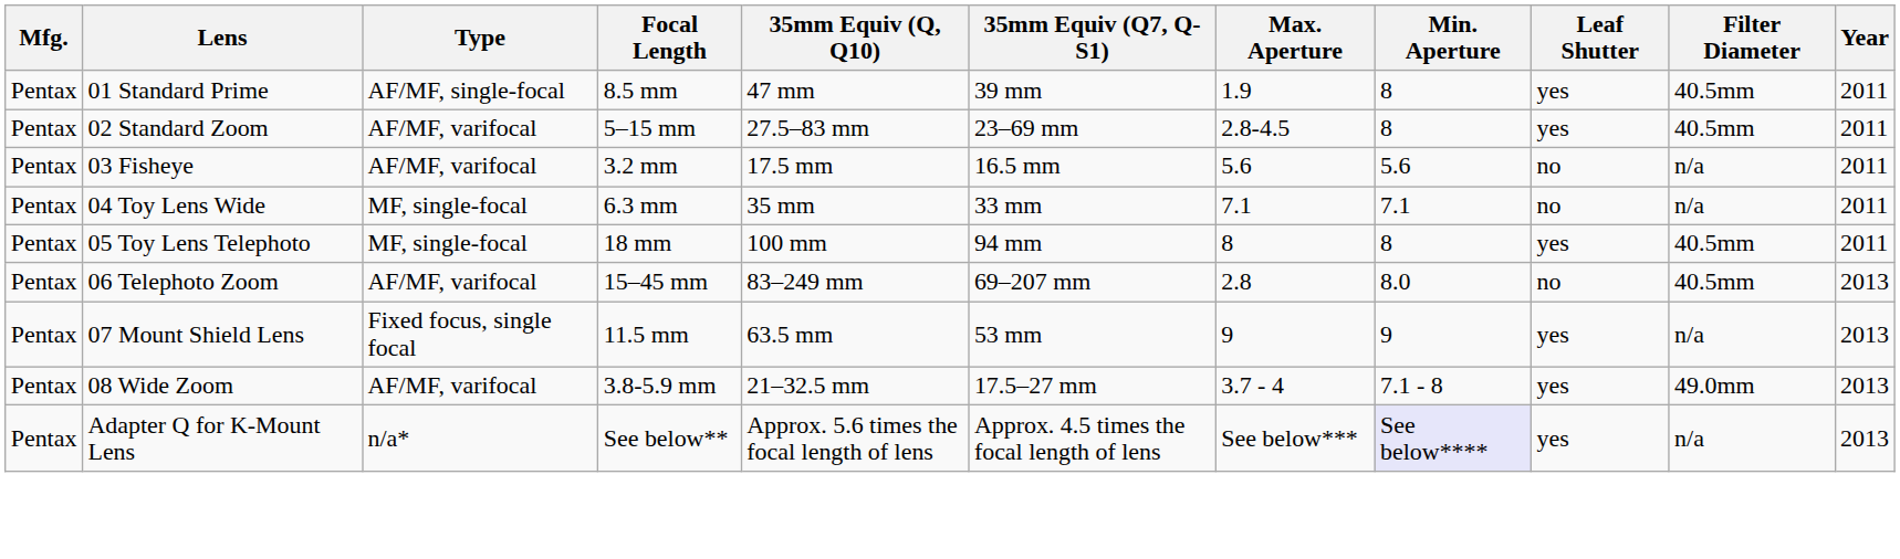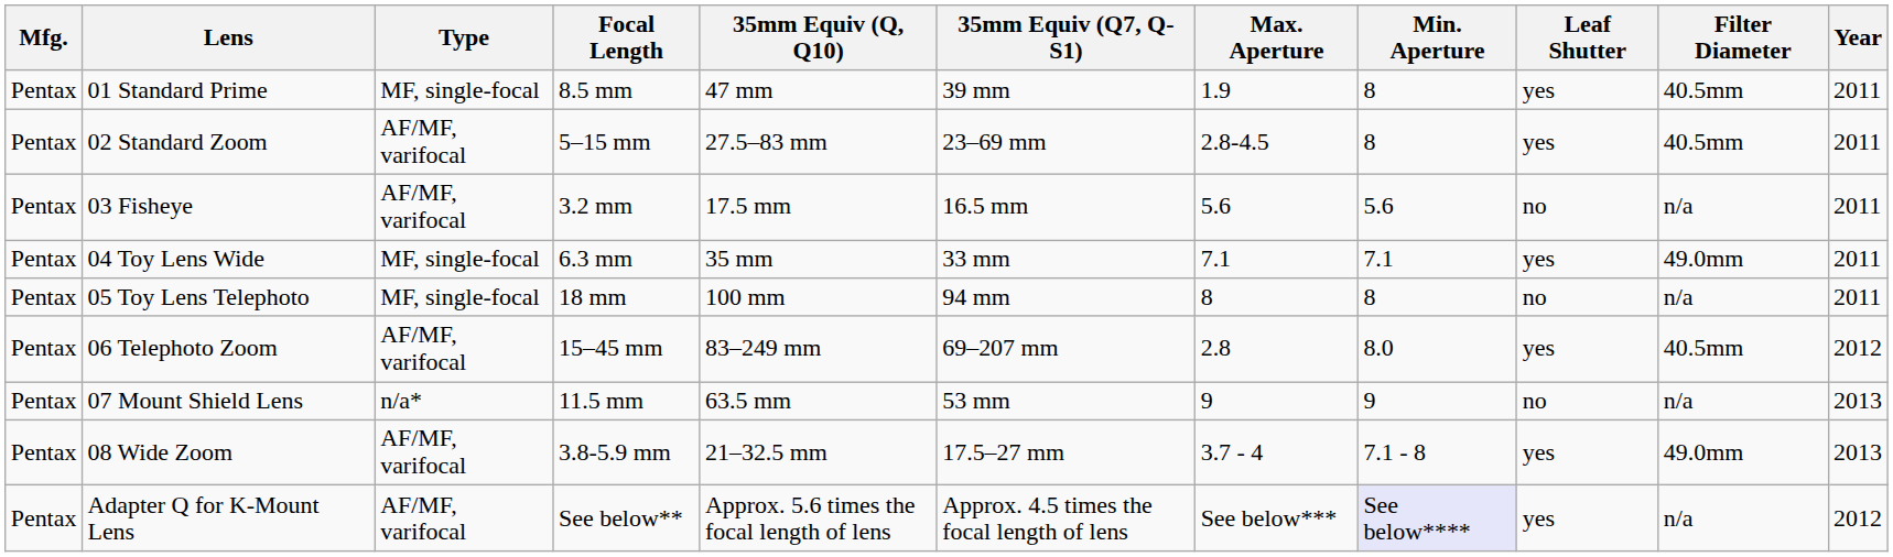 <table class="wikitable">
 <tr>
 <th>Mfg.</th>
 <th>Lens</th>
 <th>Type</th>
 <th>Focal Length</th>
 <th>35mm Equiv (Q, Q10)</th>
 <th>35mm Equiv (Q7, Q-S1)</th>
 <th>Max. Aperture</th>
 <th>Min. Aperture</th>
 <th>Leaf Shutter</th>
 <th>Filter Diameter</th>
 <th>Year</th>
 </tr>
 <tr>
 <td>Pentax</td>
 <td>01 Standard Prime</td>
-<td>AF/MF, single-focal</td>
+<td>MF, single-focal</td>
 <td>8.5 mm</td>
 <td>47 mm</td>
 <td>39 mm</td>
 <td>1.9</td>
 <td>8</td>
 <td>yes</td>
 <td>40.5mm</td>
 <td>2011</td>
 </tr>
 <tr>
 <td>Pentax</td>
 <td>02 Standard Zoom</td>
 <td>AF/MF, varifocal</td>
 <td>5–15 mm</td>
 <td>27.5–83 mm</td>
 <td>23–69 mm</td>
 <td>2.8-4.5</td>
 <td>8</td>
 <td>yes</td>
 <td>40.5mm</td>
 <td>2011</td>
 </tr>
 <tr>
 <td>Pentax</td>
 <td>03 Fisheye</td>
 <td>AF/MF, varifocal</td>
 <td>3.2 mm</td>
 <td>17.5 mm</td>
 <td>16.5 mm</td>
 <td>5.6</td>
 <td>5.6</td>
 <td>no</td>
 <td>n/a</td>
 <td>2011</td>
 </tr>
 <tr>
 <td>Pentax</td>
 <td>04 Toy Lens Wide</td>
 <td>MF, single-focal</td>
 <td>6.3 mm</td>
 <td>35 mm</td>
 <td>33 mm</td>
 <td>7.1</td>
 <td>7.1</td>
-<td>no</td>
-<td>n/a</td>
+<td>yes</td>
+<td>49.0mm</td>
 <td>2011</td>
 </tr>
 <tr>
 <td>Pentax</td>
 <td>05 Toy Lens Telephoto</td>
 <td>MF, single-focal</td>
 <td>18 mm</td>
 <td>100 mm</td>
 <td>94 mm</td>
 <td>8</td>
 <td>8</td>
-<td>yes</td>
-<td>40.5mm</td>
+<td>no</td>
+<td>n/a</td>
 <td>2011</td>
 </tr>
 <tr>
 <td>Pentax</td>
 <td>06 Telephoto Zoom</td>
 <td>AF/MF, varifocal</td>
 <td>15–45 mm</td>
 <td>83–249 mm</td>
 <td>69–207 mm</td>
 <td>2.8</td>
 <td>8.0</td>
-<td>no</td>
+<td>yes</td>
 <td>40.5mm</td>
-<td>2013</td>
+<td>2012</td>
 </tr>
 <tr>
 <td>Pentax</td>
 <td>07 Mount Shield Lens</td>
-<td>Fixed focus, single focal</td>
+<td>n/a*</td>
 <td>11.5 mm</td>
 <td>63.5 mm</td>
 <td>53 mm</td>
 <td>9</td>
 <td>9</td>
-<td>yes</td>
+<td>no</td>
 <td>n/a</td>
 <td>2013</td>
 </tr>
 <tr>
 <td>Pentax</td>
 <td>08 Wide Zoom</td>
 <td>AF/MF, varifocal</td>
 <td>3.8-5.9 mm</td>
 <td>21–32.5 mm</td>
 <td>17.5–27 mm</td>
 <td>3.7 - 4</td>
 <td>7.1 - 8</td>
 <td>yes</td>
 <td>49.0mm</td>
 <td>2013</td>
 </tr>
 <tr>
 <td>Pentax</td>
 <td>Adapter Q for K-Mount Lens</td>
-<td>n/a*</td>
+<td>AF/MF, varifocal</td>
 <td>See below**</td>
 <td>Approx. 5.6 times the<br>focal length of lens</td>
 <td>Approx. 4.5 times the<br>focal length of lens</td>
 <td>See below***</td>
 <td style="background: lavender;">See below****</td>
 <td>yes</td>
 <td>n/a</td>
-<td>2013</td>
+<td>2012</td>
 </tr>
 </table>
